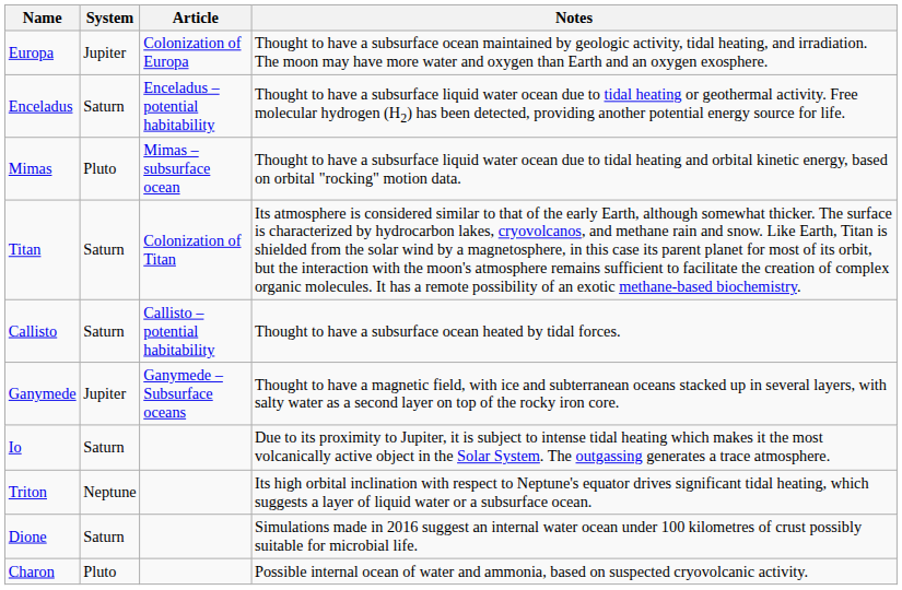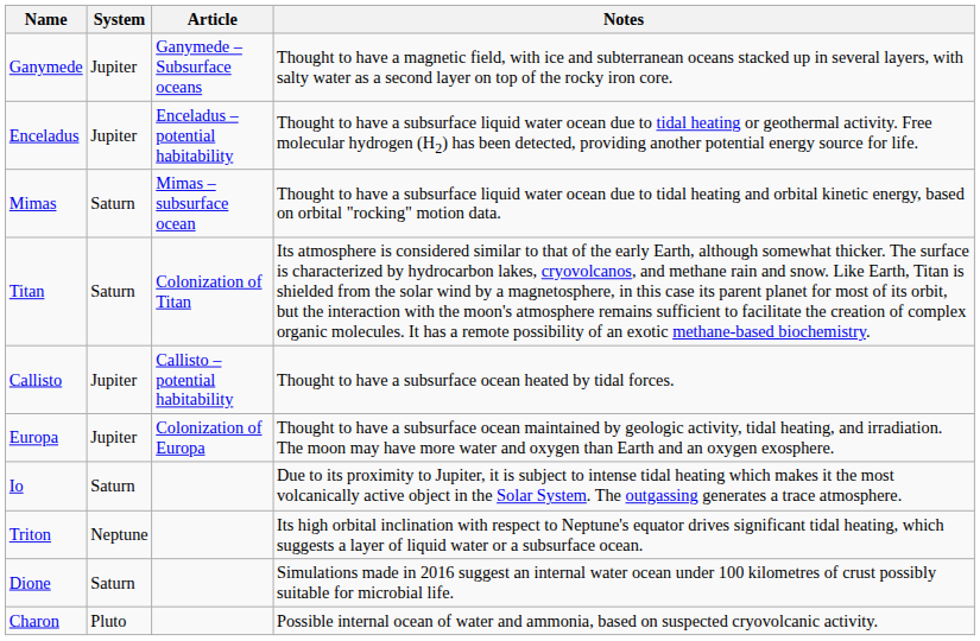 <table class="wikitable" style="font-size: 95%;">
 <tr>
 <th>Name</th>
 <th>System</th>
 <th>Article</th>
 <th>Notes</th>
 </tr>
 <tr>
-<td><a href='#'>Europa</a></td>
+<td><a href='#'>Ganymede</a></td>
 <td>Jupiter</td>
-<td><a href='#'>Colonization of Europa</a></td>
-<td>Thought to have a subsurface ocean maintained by geologic activity, tidal heating, and irradiation. The moon may have more water and oxygen than Earth and an oxygen exosphere.</td>
+<td><a href='#'>Ganymede – Subsurface oceans</a></td>
+<td>Thought to have a magnetic field, with ice and subterranean oceans stacked up in several layers, with salty water as a second layer on top of the rocky iron core.</td>
 </tr>
 <tr>
 <td><a href='#'>Enceladus</a></td>
-<td>Saturn</td>
+<td>Jupiter</td>
 <td><a href='#'>Enceladus – potential habitability</a></td>
 <td>Thought to have a subsurface liquid water ocean due to <a href='#'>tidal heating</a> or geothermal activity. Free molecular hydrogen (H<sub>2</sub>) has been detected, providing another potential energy source for life.</td>
 </tr>
 <tr>
 <td><a href='#'>Mimas</a></td>
-<td>Pluto</td>
+<td>Saturn</td>
 <td><a href='#'>Mimas – subsurface ocean</a></td>
 <td>Thought to have a subsurface liquid water ocean due to tidal heating and orbital kinetic energy, based on orbital "rocking" motion data.</td>
 </tr>
 <tr>
 <td><a href='#'>Titan</a></td>
 <td>Saturn</td>
 <td><a href='#'>Colonization of Titan</a></td>
 <td>Its atmosphere is considered similar to that of the early Earth, although somewhat thicker. The surface is characterized by hydrocarbon lakes, <a href='#'>cryovolcanos</a>, and methane rain and snow. Like Earth, Titan is shielded from the solar wind by a magnetosphere, in this case its parent planet for most of its orbit, but the interaction with the moon's atmosphere remains sufficient to facilitate the creation of complex organic molecules. It has a remote possibility of an exotic <a href='#'>methane-based biochemistry</a>.</td>
 </tr>
 <tr>
 <td><a href='#'>Callisto</a></td>
-<td>Saturn</td>
+<td>Jupiter</td>
 <td><a href='#'>Callisto – potential habitability</a></td>
 <td>Thought to have a subsurface ocean heated by tidal forces.</td>
 </tr>
 <tr>
-<td><a href='#'>Ganymede</a></td>
+<td><a href='#'>Europa</a></td>
 <td>Jupiter</td>
-<td><a href='#'>Ganymede – Subsurface oceans</a></td>
-<td>Thought to have a magnetic field, with ice and subterranean oceans stacked up in several layers, with salty water as a second layer on top of the rocky iron core.</td>
+<td><a href='#'>Colonization of Europa</a></td>
+<td>Thought to have a subsurface ocean maintained by geologic activity, tidal heating, and irradiation. The moon may have more water and oxygen than Earth and an oxygen exosphere.</td>
 </tr>
 <tr>
 <td><a href='#'>Io</a></td>
 <td>Saturn</td>
 <td></td>
 <td>Due to its proximity to Jupiter, it is subject to intense tidal heating which makes it the most volcanically active object in the <a href='#'>Solar System</a>. The <a href='#'>outgassing</a> generates a trace atmosphere.</td>
 </tr>
 <tr>
 <td><a href='#'>Triton</a></td>
 <td>Neptune</td>
 <td></td>
 <td>Its high orbital inclination with respect to Neptune's equator drives significant tidal heating, which suggests a layer of liquid water or a subsurface ocean.</td>
 </tr>
 <tr>
 <td><a href='#'>Dione</a></td>
 <td>Saturn</td>
 <td></td>
 <td>Simulations made in 2016 suggest an internal water ocean under 100 kilometres of crust possibly suitable for microbial life.</td>
 </tr>
 <tr>
 <td><a href='#'>Charon</a></td>
 <td>Pluto</td>
 <td></td>
 <td>Possible internal ocean of water and ammonia, based on suspected cryovolcanic activity.</td>
 </tr>
 </table>
